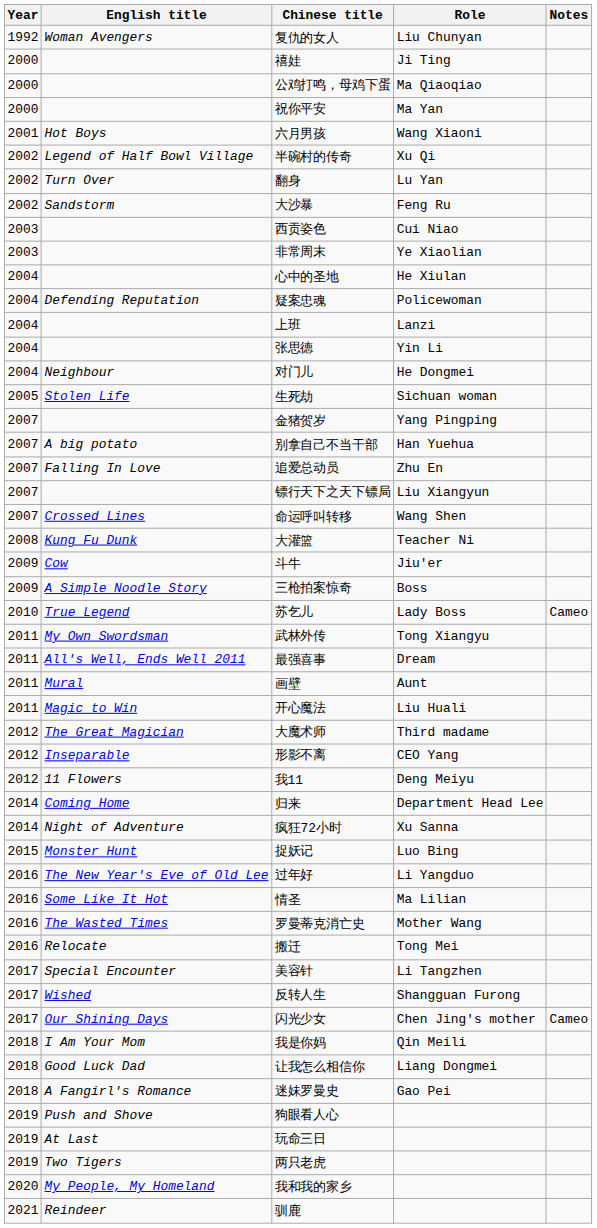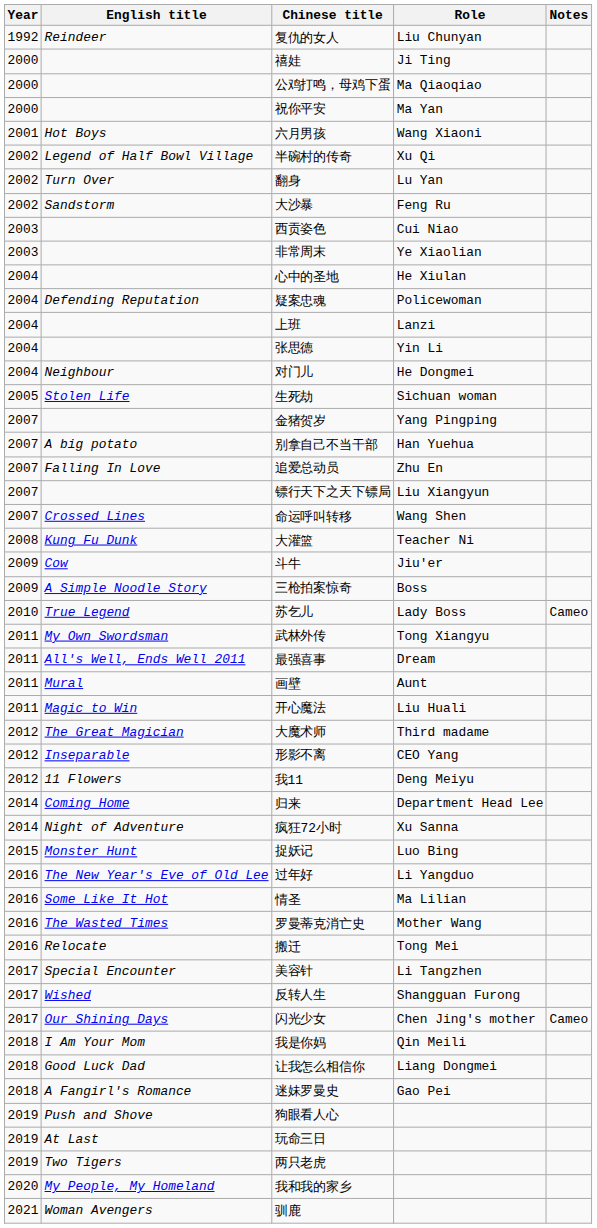 <table class="wikitable sortable">
 <tr>
 <th>Year</th>
 <th>English title</th>
 <th>Chinese title</th>
 <th>Role</th>
 <th class="unsortable">Notes</th>
 </tr>
 <tr>
 <td>1992</td>
-<td><em>Woman Avengers</em></td>
+<td><em>Reindeer</em></td>
 <td>复仇的女人</td>
 <td>Liu Chunyan</td>
 <td></td>
 </tr>
 <tr>
 <td>2000</td>
 <td></td>
 <td>禧娃</td>
 <td>Ji Ting</td>
 <td></td>
 </tr>
 <tr>
 <td>2000</td>
 <td></td>
 <td>公鸡打鸣，母鸡下蛋</td>
 <td>Ma Qiaoqiao</td>
 <td></td>
 </tr>
 <tr>
 <td>2000</td>
 <td></td>
 <td>祝你平安</td>
 <td>Ma Yan</td>
 <td></td>
 </tr>
 <tr>
 <td>2001</td>
 <td><em>Hot Boys</em></td>
 <td>六月男孩</td>
 <td>Wang Xiaoni</td>
 <td></td>
 </tr>
 <tr>
 <td>2002</td>
 <td><em>Legend of Half Bowl Village</em></td>
 <td>半碗村的传奇</td>
 <td>Xu Qi</td>
 <td></td>
 </tr>
 <tr>
 <td>2002</td>
 <td><em>Turn Over</em></td>
 <td>翻身</td>
 <td>Lu Yan</td>
 <td></td>
 </tr>
 <tr>
 <td>2002</td>
 <td><em>Sandstorm</em></td>
 <td>大沙暴</td>
 <td>Feng Ru</td>
 <td></td>
 </tr>
 <tr>
 <td>2003</td>
 <td></td>
 <td>西贡姿色</td>
 <td>Cui Niao</td>
 <td></td>
 </tr>
 <tr>
 <td>2003</td>
 <td></td>
 <td>非常周末</td>
 <td>Ye Xiaolian</td>
 <td></td>
 </tr>
 <tr>
 <td>2004</td>
 <td></td>
 <td>心中的圣地</td>
 <td>He Xiulan</td>
 <td></td>
 </tr>
 <tr>
 <td>2004</td>
 <td><em>Defending Reputation</em></td>
 <td>疑案忠魂</td>
 <td>Policewoman</td>
 <td></td>
 </tr>
 <tr>
 <td>2004</td>
 <td></td>
 <td>上班</td>
 <td>Lanzi</td>
 <td></td>
 </tr>
 <tr>
 <td>2004</td>
 <td></td>
 <td>张思德</td>
 <td>Yin Li</td>
 <td></td>
 </tr>
 <tr>
 <td>2004</td>
 <td><em>Neighbour</em></td>
 <td>对门儿</td>
 <td>He Dongmei</td>
 <td></td>
 </tr>
 <tr>
 <td>2005</td>
 <td><em><a href='#'>Stolen Life</a></em></td>
 <td>生死劫</td>
 <td>Sichuan woman</td>
 <td></td>
 </tr>
 <tr>
 <td>2007</td>
 <td></td>
 <td>金猪贺岁</td>
 <td>Yang Pingping</td>
 <td></td>
 </tr>
 <tr>
 <td>2007</td>
 <td><em>A big potato</em></td>
 <td>别拿自己不当干部</td>
 <td>Han Yuehua</td>
 <td></td>
 </tr>
 <tr>
 <td>2007</td>
 <td><em>Falling In Love</em></td>
 <td>追爱总动员</td>
 <td>Zhu En</td>
 <td></td>
 </tr>
 <tr>
 <td>2007</td>
 <td></td>
 <td>镖行天下之天下镖局</td>
 <td>Liu Xiangyun</td>
 <td></td>
 </tr>
 <tr>
 <td>2007</td>
 <td><em><a href='#'>Crossed Lines</a></em></td>
 <td>命运呼叫转移</td>
 <td>Wang Shen</td>
 <td></td>
 </tr>
 <tr>
 <td>2008</td>
 <td><em><a href='#'>Kung Fu Dunk</a></em></td>
 <td>大灌篮</td>
 <td>Teacher Ni</td>
 <td></td>
 </tr>
 <tr>
 <td>2009</td>
 <td><em><a href='#'>Cow</a></em></td>
 <td>斗牛</td>
 <td>Jiu'er</td>
 <td></td>
 </tr>
 <tr>
 <td>2009</td>
 <td><em><a href='#'>A Simple Noodle Story</a></em></td>
 <td>三枪拍案惊奇</td>
 <td>Boss</td>
 <td></td>
 </tr>
 <tr>
 <td>2010</td>
 <td><em><a href='#'>True Legend</a></em></td>
 <td>苏乞儿</td>
 <td>Lady Boss</td>
 <td>Cameo</td>
 </tr>
 <tr>
 <td>2011</td>
 <td><em><a href='#'>My Own Swordsman</a></em></td>
 <td>武林外传</td>
 <td>Tong Xiangyu</td>
 <td></td>
 </tr>
 <tr>
 <td>2011</td>
 <td><em><a href='#'>All's Well, Ends Well 2011</a></em></td>
 <td>最强喜事</td>
 <td>Dream</td>
 <td></td>
 </tr>
 <tr>
 <td>2011</td>
 <td><em><a href='#'>Mural</a></em></td>
 <td>画壁</td>
 <td>Aunt</td>
 <td></td>
 </tr>
 <tr>
 <td>2011</td>
 <td><em><a href='#'>Magic to Win</a></em></td>
 <td>开心魔法</td>
 <td>Liu Huali</td>
 <td></td>
 </tr>
 <tr>
 <td>2012</td>
 <td><em><a href='#'>The Great Magician</a></em></td>
 <td>大魔术师</td>
 <td>Third madame</td>
 <td></td>
 </tr>
 <tr>
 <td>2012</td>
 <td><em><a href='#'>Inseparable</a></em></td>
 <td>形影不离</td>
 <td>CEO Yang</td>
 <td></td>
 </tr>
 <tr>
 <td>2012</td>
 <td><em>11 Flowers</em></td>
 <td>我11</td>
 <td>Deng Meiyu</td>
 <td></td>
 </tr>
 <tr>
 <td>2014</td>
 <td><em><a href='#'>Coming Home</a></em></td>
 <td>归来</td>
 <td>Department Head Lee</td>
 <td></td>
 </tr>
 <tr>
 <td>2014</td>
 <td><em>Night of Adventure</em></td>
 <td>疯狂72小时</td>
 <td>Xu Sanna</td>
 <td></td>
 </tr>
 <tr>
 <td>2015</td>
 <td><em><a href='#'>Monster Hunt</a></em></td>
 <td>捉妖记</td>
 <td>Luo Bing</td>
 <td></td>
 </tr>
 <tr>
 <td>2016</td>
 <td><em><a href='#'>The New Year's Eve of Old Lee</a></em></td>
 <td>过年好</td>
 <td>Li Yangduo</td>
 <td></td>
 </tr>
 <tr>
 <td>2016</td>
 <td><em><a href='#'>Some Like It Hot</a></em></td>
 <td>情圣</td>
 <td>Ma Lilian</td>
 <td></td>
 </tr>
 <tr>
 <td>2016</td>
 <td><em><a href='#'>The Wasted Times</a></em></td>
 <td>罗曼蒂克消亡史</td>
 <td>Mother Wang</td>
 <td></td>
 </tr>
 <tr>
 <td>2016</td>
 <td><em>Relocate</em></td>
 <td>搬迁</td>
 <td>Tong Mei</td>
 <td></td>
 </tr>
 <tr>
 <td>2017</td>
 <td><em>Special Encounter</em></td>
 <td>美容针</td>
 <td>Li Tangzhen</td>
 <td></td>
 </tr>
 <tr>
 <td>2017</td>
 <td><em><a href='#'>Wished</a></em></td>
 <td>反转人生</td>
 <td>Shangguan Furong</td>
 <td></td>
 </tr>
 <tr>
 <td>2017</td>
 <td><em><a href='#'>Our Shining Days</a></em></td>
 <td>闪光少女</td>
 <td>Chen Jing's mother</td>
 <td>Cameo</td>
 </tr>
 <tr>
 <td>2018</td>
 <td><em>I Am Your Mom</em></td>
 <td>我是你妈</td>
 <td>Qin Meili</td>
 <td></td>
 </tr>
 <tr>
 <td>2018</td>
 <td><em>Good Luck Dad</em></td>
 <td>让我怎么相信你</td>
 <td>Liang Dongmei</td>
 <td></td>
 </tr>
 <tr>
 <td>2018</td>
 <td><em>A Fangirl's Romance</em></td>
 <td>迷妹罗曼史</td>
 <td>Gao Pei</td>
 <td></td>
 </tr>
 <tr>
 <td>2019</td>
 <td><em>Push and Shove</em></td>
 <td>狗眼看人心</td>
 <td></td>
 <td></td>
 </tr>
 <tr>
 <td>2019</td>
 <td><em>At Last</em></td>
 <td>玩命三日</td>
 <td></td>
 <td></td>
 </tr>
 <tr>
 <td>2019</td>
 <td><em>Two Tigers</em></td>
 <td>两只老虎</td>
 <td></td>
 <td></td>
 </tr>
 <tr>
 <td>2020</td>
 <td><em><a href='#'>My People, My Homeland</a></em></td>
 <td>我和我的家乡</td>
 <td></td>
 <td></td>
 </tr>
 <tr>
 <td>2021</td>
-<td><em>Reindeer</em></td>
+<td><em>Woman Avengers</em></td>
 <td>驯鹿</td>
 <td></td>
 <td></td>
 </tr>
 </table>
